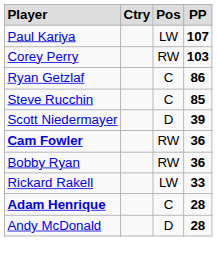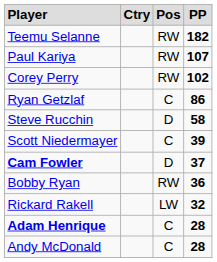 <table class="wikitable">
 <tr align="center" style="font-weight:bold; background-color:#dddddd;" |>
 <td align="left">Player</td>
 <td>Ctry</td>
 <td>Pos</td>
 <td>PP</td>
 </tr>
 <tr align="center">
+<td align="left"><a href='#'>Teemu Selanne</a></td>
+<td></td>
+<td>RW</td>
+<td><strong>182</strong></td>
+</tr>
+<tr align="center">
 <td align="left"><a href='#'>Paul Kariya</a></td>
 <td></td>
-<td>LW</td>
+<td>RW</td>
 <td><strong>107</strong></td>
 </tr>
 <tr align="center">
 <td align="left"><a href='#'>Corey Perry</a></td>
 <td></td>
 <td>RW</td>
-<td><strong>103</strong></td>
+<td><strong>102</strong></td>
 </tr>
 <tr align="center">
 <td align="left"><a href='#'>Ryan Getzlaf</a></td>
 <td></td>
 <td>C</td>
 <td><strong>86</strong></td>
 </tr>
 <tr align="center">
 <td align="left"><a href='#'>Steve Rucchin</a></td>
 <td></td>
-<td>C</td>
-<td><strong>85</strong></td>
+<td>D</td>
+<td><strong>58</strong></td>
 </tr>
 <tr align="center">
 <td align="left"><a href='#'>Scott Niedermayer</a></td>
 <td></td>
-<td>D</td>
+<td>C</td>
 <td><strong>39</strong></td>
 </tr>
 <tr align="center">
 <td align="left"><strong><a href='#'>Cam Fowler</a></strong></td>
 <td></td>
-<td>RW</td>
-<td><strong>36</strong></td>
+<td>D</td>
+<td><strong>37</strong></td>
 </tr>
 <tr align="center">
 <td align="left"><a href='#'>Bobby Ryan</a></td>
 <td></td>
 <td>RW</td>
 <td><strong>36</strong></td>
 </tr>
 <tr align="center">
 <td align="left"><a href='#'>Rickard Rakell</a></td>
 <td></td>
 <td>LW</td>
-<td><strong>33</strong></td>
+<td><strong>32</strong></td>
 </tr>
 <tr align="center">
 <td align="left"><strong><a href='#'>Adam Henrique</a></strong></td>
 <td></td>
 <td>C</td>
 <td><strong>28</strong></td>
 </tr>
 <tr align="center">
 <td align="left"><a href='#'>Andy McDonald</a></td>
 <td></td>
-<td>D</td>
+<td>C</td>
 <td><strong>28</strong></td>
 </tr>
 </table>
